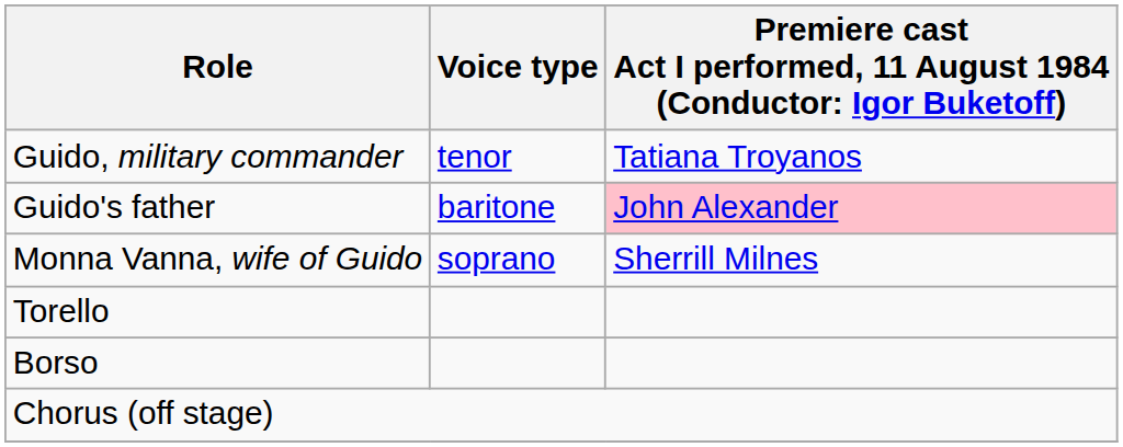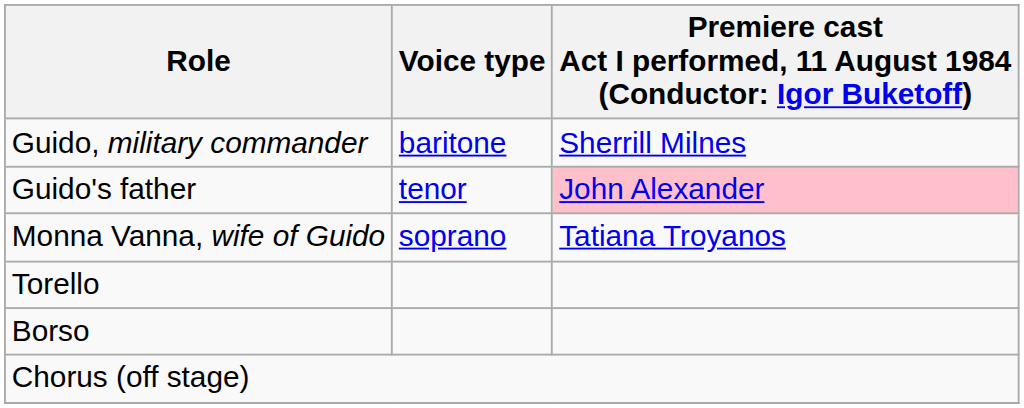 <table class="wikitable" border="1">
 <tr>
 <th>Role</th>
 <th>Voice type</th>
 <th>Premiere cast<br>Act I performed, 11 August 1984<br>(Conductor: <a href='#'>Igor Buketoff</a>)</th>
 </tr>
 <tr>
 <td>Guido, <em>military commander</em></td>
-<td><a href='#'>tenor</a></td>
-<td><a href='#'>Tatiana Troyanos</a></td>
+<td><a href='#'>baritone</a></td>
+<td><a href='#'>Sherrill Milnes</a></td>
 </tr>
 <tr>
 <td>Guido's father</td>
-<td><a href='#'>baritone</a></td>
+<td><a href='#'>tenor</a></td>
 <td style="background: pink;"><a href='#'>John Alexander</a></td>
 </tr>
 <tr>
 <td>Monna Vanna, <em>wife of Guido</em></td>
 <td><a href='#'>soprano</a></td>
-<td><a href='#'>Sherrill Milnes</a></td>
+<td><a href='#'>Tatiana Troyanos</a></td>
 </tr>
 <tr>
 <td>Torello</td>
 <td></td>
 <td></td>
 </tr>
 <tr>
 <td>Borso</td>
 <td></td>
 <td></td>
 </tr>
 <tr>
 <td colspan="3">Chorus (off stage)</td>
 </tr>
 <tr>
 </tr>
 </table>
